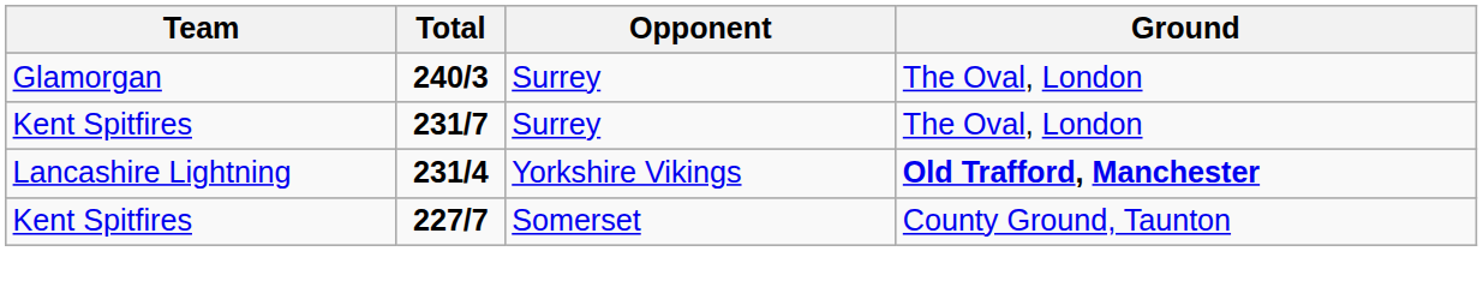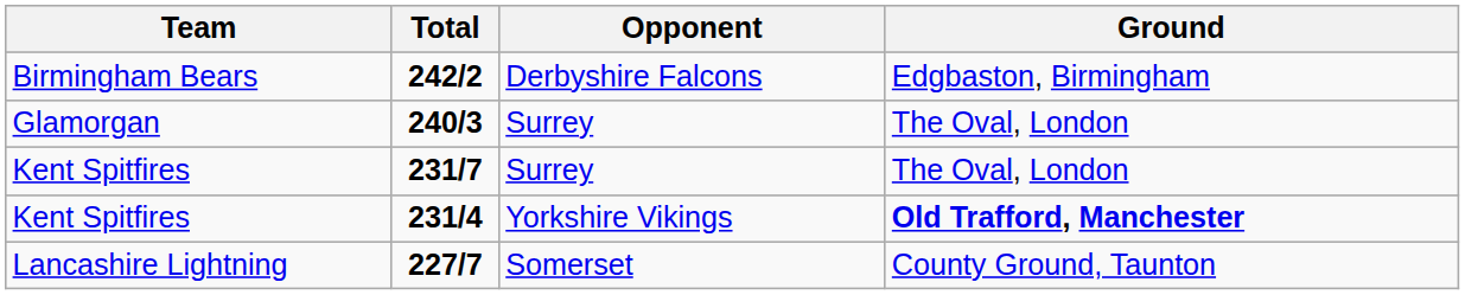 <table class="wikitable">
 <tr>
 <th width=200>Team</th>
 <th width=50>Total</th>
 <th width=200>Opponent</th>
 <th width=300>Ground</th>
+</tr>
+<tr>
+<td><a href='#'>Birmingham Bears</a></td>
+<td style="text-align:center;"><strong>242/2</strong></td>
+<td><a href='#'>Derbyshire Falcons</a></td>
+<td><a href='#'>Edgbaston</a>, <a href='#'>Birmingham</a></td>
 </tr>
 <tr>
 <td><a href='#'>Glamorgan</a></td>
 <td style="text-align:center;"><strong>240/3</strong></td>
 <td><a href='#'>Surrey</a></td>
 <td><a href='#'>The Oval</a>, <a href='#'>London</a></td>
 </tr>
 <tr>
 <td><a href='#'>Kent Spitfires</a></td>
 <td style="text-align:center;"><strong>231/7</strong></td>
 <td><a href='#'>Surrey</a></td>
 <td><a href='#'>The Oval</a>, <a href='#'>London</a></td>
 </tr>
 <tr>
-<td><a href='#'>Lancashire Lightning</a></td>
+<td><a href='#'>Kent Spitfires</a></td>
 <td style="text-align:center;"><strong>231/4</strong></td>
 <td><a href='#'>Yorkshire Vikings</a></td>
 <td><strong><a href='#'>Old Trafford</a>, <a href='#'>Manchester</a></strong></td>
 </tr>
 <tr>
-<td><a href='#'>Kent Spitfires</a></td>
+<td><a href='#'>Lancashire Lightning</a></td>
 <td style="text-align:center;"><strong>227/7</strong></td>
 <td><a href='#'>Somerset</a></td>
 <td><a href='#'>County Ground, Taunton</a></td>
 </tr>
 </table>
